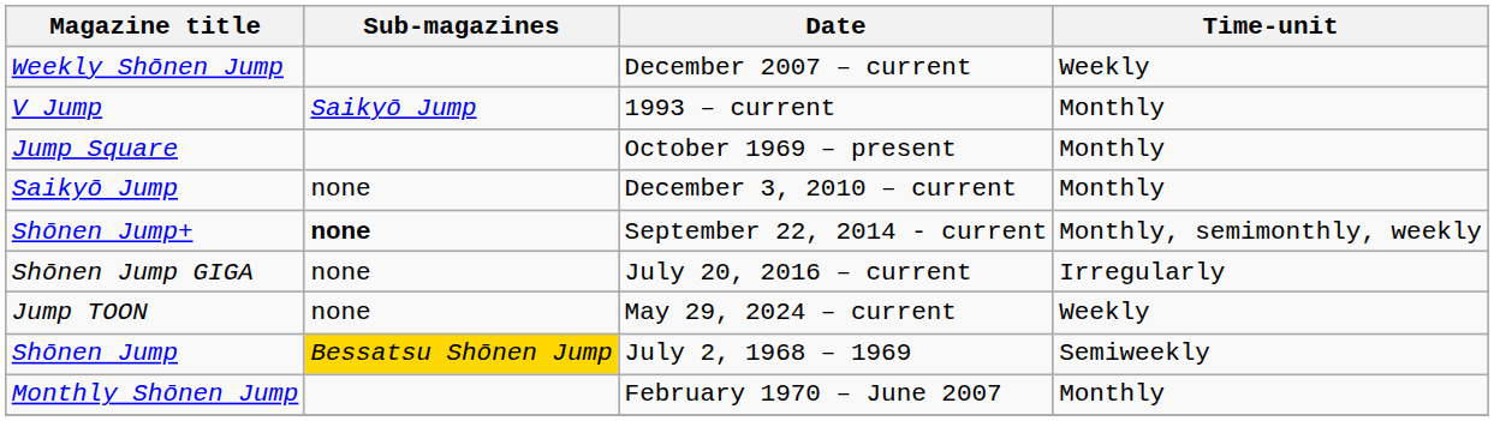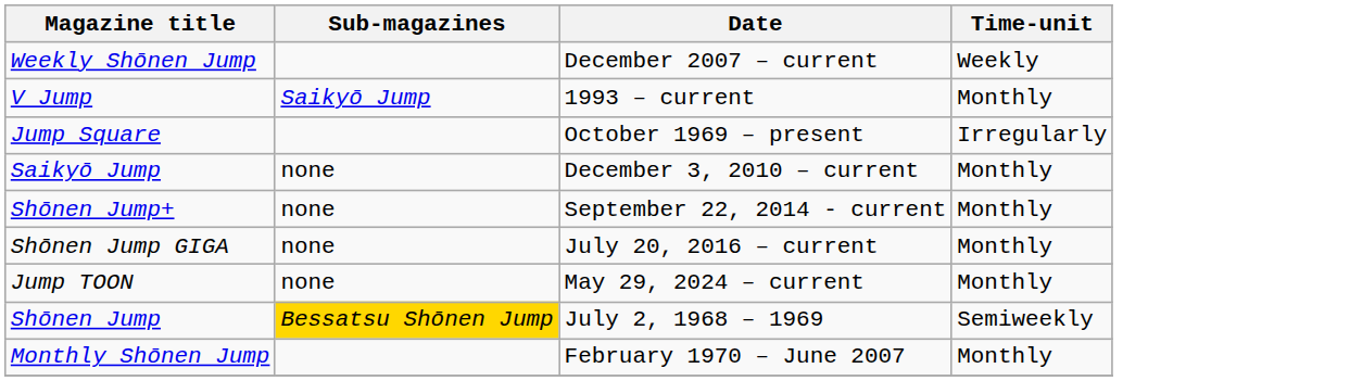 <table class="wikitable">
 <tr>
 <th scope="col">Magazine title</th>
 <th scope="col">Sub-magazines</th>
 <th scope="col">Date</th>
 <th scope="col">Time-unit</th>
 </tr>
 <tr>
 <td><em><a href='#'>Weekly Shōnen Jump</a></em></td>
 <td></td>
 <td>December 2007 – current</td>
 <td>Weekly</td>
 </tr>
 <tr>
 <td><em><a href='#'>V Jump</a></em></td>
 <td><em><a href='#'>Saikyō Jump</a></em></td>
 <td>1993 – current</td>
 <td>Monthly</td>
 </tr>
 <tr>
 <td><em><a href='#'>Jump Square</a></em></td>
 <td></td>
 <td>October 1969 – present</td>
-<td>Monthly</td>
+<td>Irregularly</td>
 </tr>
 <tr>
 <td><em><a href='#'>Saikyō Jump</a></em></td>
 <td>none</td>
 <td>December 3, 2010 – current</td>
 <td>Monthly</td>
 </tr>
 <tr>
 <td><em><a href='#'>Shōnen Jump+</a></em></td>
-<td><strong>none</strong></td>
+<td>none</td>
 <td>September 22, 2014 - current</td>
-<td>Monthly, semimonthly, weekly</td>
+<td>Monthly</td>
 </tr>
 <tr>
 <td><em>Shōnen Jump GIGA</em></td>
 <td>none</td>
 <td>July 20, 2016 – current</td>
-<td>Irregularly</td>
+<td>Monthly</td>
 </tr>
 <tr>
 <td><em>Jump TOON</em></td>
 <td>none</td>
 <td>May 29, 2024 – current </td>
-<td>Weekly</td>
+<td>Monthly</td>
 </tr>
 <tr>
 <td><em><a href='#'>Shōnen Jump</a></em></td>
 <td style="background: gold;"><em>Bessatsu Shōnen Jump</em></td>
 <td>July 2, 1968 – 1969</td>
 <td>Semiweekly</td>
 </tr>
 <tr>
 <td><em><a href='#'>Monthly Shōnen Jump</a></em></td>
 <td></td>
 <td>February 1970 – June 2007</td>
 <td>Monthly</td>
 </tr>
 <tr>
 </tr>
 </table>
